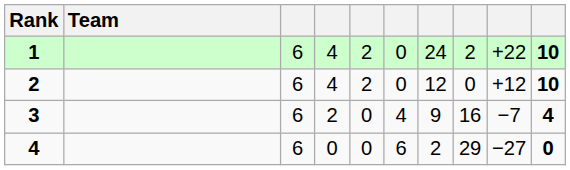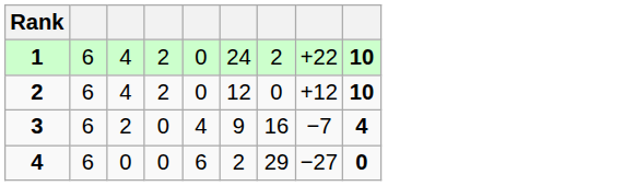 <table class="wikitable" style="text-align: center;">
 <tr>
 <th width=30>Rank</th>
-<th width=165 style="text-align:left;">Team</th>
 <th width=20></th>
 <th width=20></th>
 <th width=20></th>
 <th width=20></th>
 <th width=20></th>
 <th width=20></th>
 <th width=20></th>
 <th width=20></th>
 </tr>
 <tr style="background:#ccffcc;">
 <td><strong>1</strong></td>
-<td style="text-align:left;"></td>
 <td>6</td>
 <td>4</td>
 <td>2</td>
 <td>0</td>
 <td>24</td>
 <td>2</td>
 <td>+22</td>
 <td><strong>10</strong></td>
 </tr>
 <tr>
 <td><strong>2</strong></td>
-<td style="text-align:left;"></td>
 <td>6</td>
 <td>4</td>
 <td>2</td>
 <td>0</td>
 <td>12</td>
 <td>0</td>
 <td>+12</td>
 <td><strong>10</strong></td>
 </tr>
 <tr>
 <td><strong>3</strong></td>
-<td style="text-align:left;"></td>
 <td>6</td>
 <td>2</td>
 <td>0</td>
 <td>4</td>
 <td>9</td>
 <td>16</td>
 <td>−7</td>
 <td><strong>4</strong></td>
 </tr>
 <tr>
 <td><strong>4</strong></td>
-<td style="text-align:left;"></td>
 <td>6</td>
 <td>0</td>
 <td>0</td>
 <td>6</td>
 <td>2</td>
 <td>29</td>
 <td>−27</td>
 <td><strong>0</strong></td>
 </tr>
 </table>
